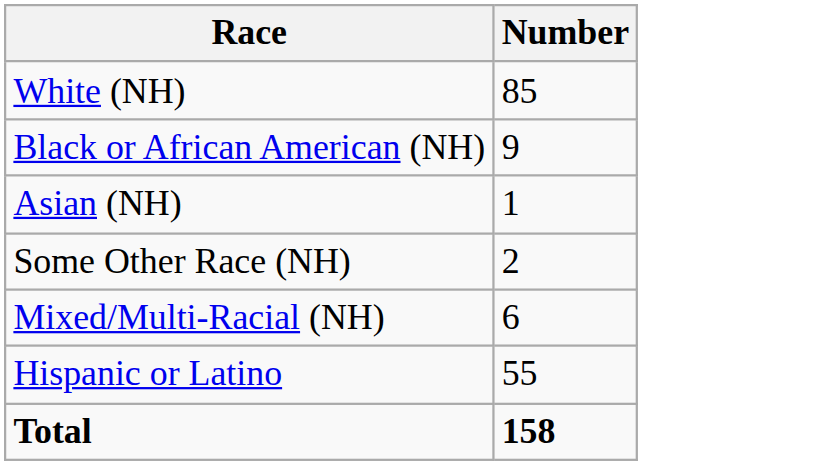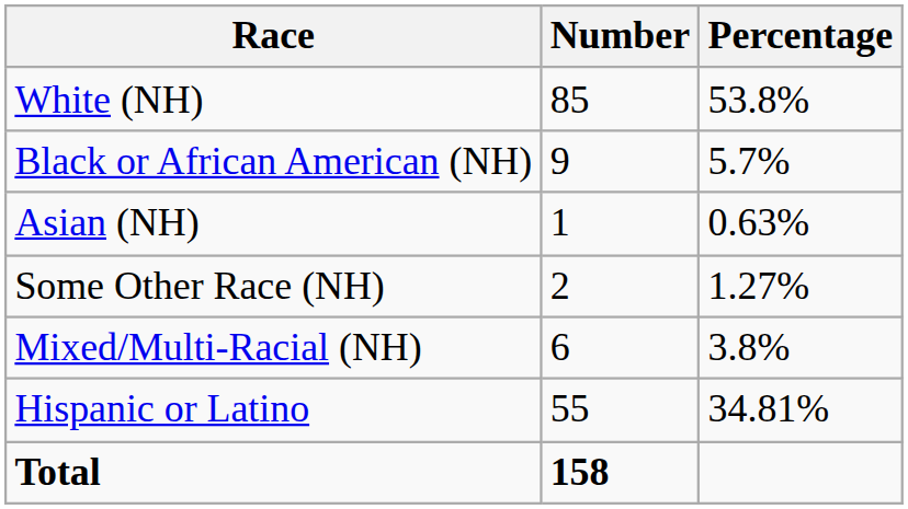 <table class="wikitable">
 <tr>
 <th>Race</th>
 <th>Number</th>
+<th>Percentage</th>
 </tr>
 <tr>
 <td><a href='#'>White</a> (NH)</td>
 <td>85</td>
+<td>53.8%</td>
 </tr>
 <tr>
 <td><a href='#'>Black or African American</a> (NH)</td>
 <td>9</td>
+<td>5.7%</td>
 </tr>
 <tr>
 <td><a href='#'>Asian</a> (NH)</td>
 <td>1</td>
+<td>0.63%</td>
 </tr>
 <tr>
 <td>Some Other Race (NH)</td>
 <td>2</td>
+<td>1.27%</td>
 </tr>
 <tr>
 <td><a href='#'>Mixed/Multi-Racial</a> (NH)</td>
 <td>6</td>
+<td>3.8%</td>
 </tr>
 <tr>
 <td><a href='#'>Hispanic or Latino</a></td>
 <td>55</td>
+<td>34.81%</td>
 </tr>
 <tr>
 <td><strong>Total</strong></td>
 <td><strong>158</strong></td>
+<td></td>
 </tr>
 </table>
